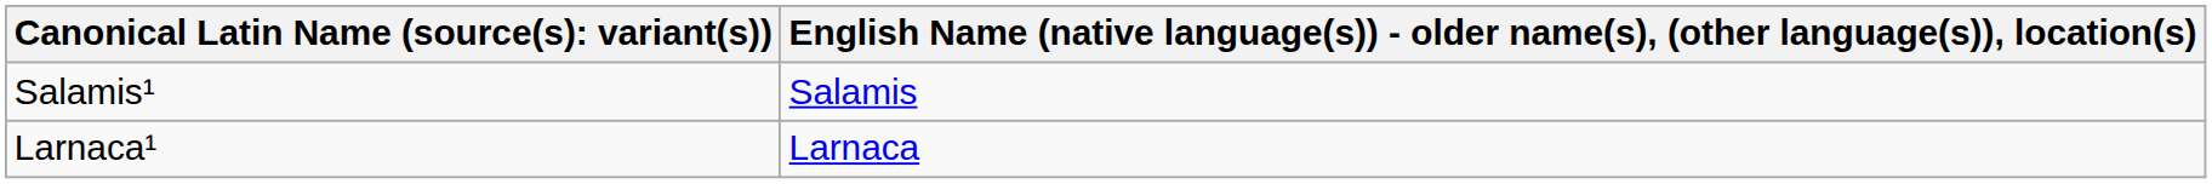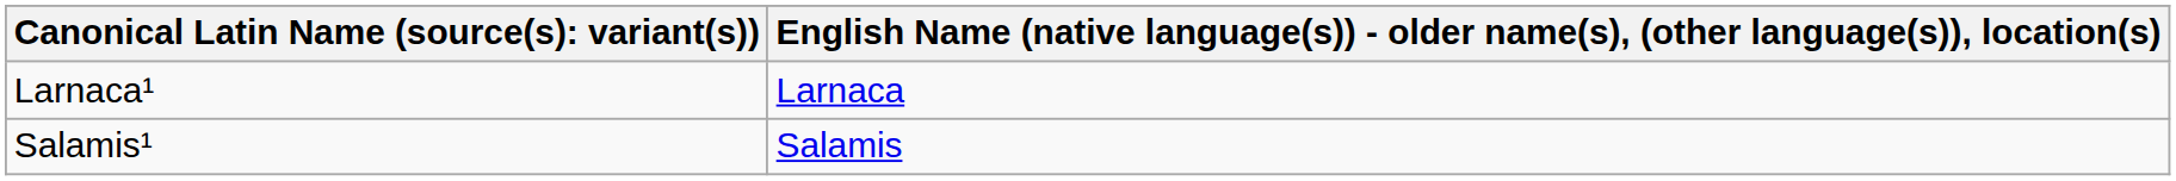 <table class="wikitable">
 <tr>
 <th>Canonical Latin Name (source(s): variant(s))</th>
 <th>English Name (native language(s)) - older name(s), (other language(s)), location(s)</th>
 </tr>
 <tr>
+<td>Larnaca¹</td>
+<td><a href='#'>Larnaca</a></td>
+</tr>
+<tr>
 <td>Salamis¹</td>
 <td><a href='#'>Salamis</a></td>
 </tr>
-<tr>
-<td>Larnaca¹</td>
-<td><a href='#'>Larnaca</a></td>
-</tr>
 </table>
